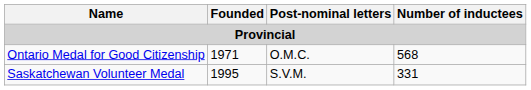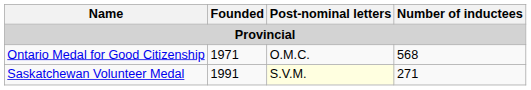 <table class="wikitable">
 <tr>
 <th>Name</th>
 <th>Founded</th>
 <th>Post-nominal letters</th>
 <th>Number of inductees</th>
 </tr>
 <tr>
 <td colspan="5" style="text-align:center;" bgcolor="LightGray"><strong>Provincial</strong></td>
 </tr>
 <tr>
 <td><a href='#'>Ontario Medal for Good Citizenship</a></td>
 <td>1971</td>
 <td>O.M.C.</td>
 <td>568</td>
 </tr>
 <tr>
 <td><a href='#'>Saskatchewan Volunteer Medal</a></td>
-<td>1995</td>
-<td>S.V.M.</td>
-<td>331</td>
+<td>1991</td>
+<td style="background: lightyellow;">S.V.M.</td>
+<td>271</td>
 </tr>
 </table>
